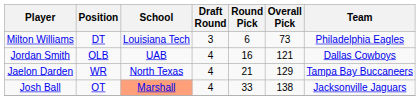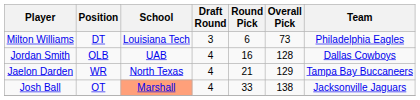 <table class="wikitable sortable" border="1" style="text-align: center;">
 <tr>
 <th>Player</th>
 <th>Position</th>
 <th>School</th>
 <th>Draft<br>Round</th>
 <th>Round<br>Pick</th>
 <th>Overall<br>Pick</th>
 <th>Team</th>
 </tr>
 <tr>
 <td><a href='#'>Milton Williams</a></td>
 <td><a href='#'>DT</a></td>
 <td><a href='#'>Louisiana Tech</a></td>
 <td>3</td>
 <td>6</td>
 <td>73</td>
 <td><a href='#'>Philadelphia Eagles</a></td>
 </tr>
 <tr>
 <td><a href='#'>Jordan Smith</a></td>
 <td><a href='#'>OLB</a></td>
 <td><a href='#'>UAB</a></td>
 <td>4</td>
 <td>16</td>
-<td>121</td>
+<td>128</td>
 <td><a href='#'>Dallas Cowboys</a></td>
 </tr>
 <tr>
 <td><a href='#'>Jaelon Darden</a></td>
 <td><a href='#'>WR</a></td>
 <td><a href='#'>North Texas</a></td>
 <td>4</td>
 <td>21</td>
 <td>129</td>
 <td><a href='#'>Tampa Bay Buccaneers</a></td>
 </tr>
 <tr>
 <td><a href='#'>Josh Ball</a></td>
 <td><a href='#'>OT</a></td>
 <td style="background: lightsalmon;"><a href='#'>Marshall</a></td>
 <td>4</td>
 <td>33</td>
 <td>138</td>
 <td><a href='#'>Jacksonville Jaguars</a></td>
 </tr>
 <tr>
 </tr>
 </table>
